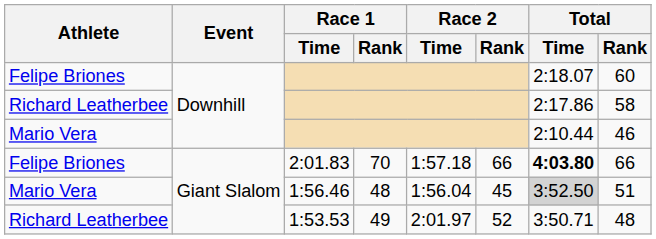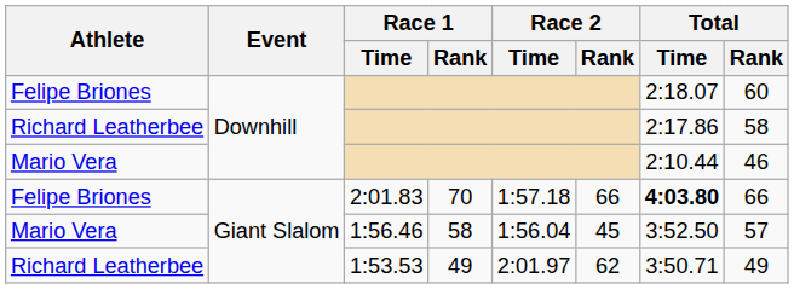 <table class="wikitable" style="font-size:90%">
 <tr>
 <th rowspan="2">Athlete</th>
 <th rowspan="2">Event</th>
 <th colspan="2">Race 1</th>
 <th colspan="2">Race 2</th>
 <th colspan="2">Total</th>
 </tr>
 <tr>
 <th>Time</th>
 <th>Rank</th>
 <th>Time</th>
 <th>Rank</th>
 <th>Time</th>
 <th>Rank</th>
 </tr>
 <tr>
 <td><a href='#'>Felipe Briones</a></td>
 <td rowspan="3">Downhill</td>
 <td colspan="4" bgcolor="wheat"></td>
 <td align="center">2:18.07</td>
 <td align="center">60</td>
 </tr>
 <tr>
 <td><a href='#'>Richard Leatherbee</a></td>
 <td colspan="4" bgcolor="wheat"></td>
 <td align="center">2:17.86</td>
 <td align="center">58</td>
 </tr>
 <tr>
 <td><a href='#'>Mario Vera</a></td>
 <td colspan="4" bgcolor="wheat"></td>
 <td align="center">2:10.44</td>
 <td align="center">46</td>
 </tr>
 <tr>
 <td><a href='#'>Felipe Briones</a></td>
 <td rowspan="3">Giant Slalom</td>
 <td align="center">2:01.83</td>
 <td align="center">70</td>
 <td align="center">1:57.18</td>
 <td align="center">66</td>
 <td align="center"><strong>4:03.80</strong></td>
 <td align="center">66</td>
 </tr>
 <tr>
 <td><a href='#'>Mario Vera</a></td>
 <td align="center">1:56.46</td>
-<td align="center">48</td>
+<td align="center">58</td>
 <td align="center">1:56.04</td>
 <td align="center">45</td>
-<td align="center" style="background: lightgrey;">3:52.50</td>
-<td align="center">51</td>
+<td align="center">3:52.50</td>
+<td align="center">57</td>
 </tr>
 <tr>
 <td><a href='#'>Richard Leatherbee</a></td>
 <td align="center">1:53.53</td>
 <td align="center">49</td>
 <td align="center">2:01.97</td>
-<td align="center">52</td>
+<td align="center">62</td>
 <td align="center">3:50.71</td>
-<td align="center">48</td>
+<td align="center">49</td>
 </tr>
 </table>
